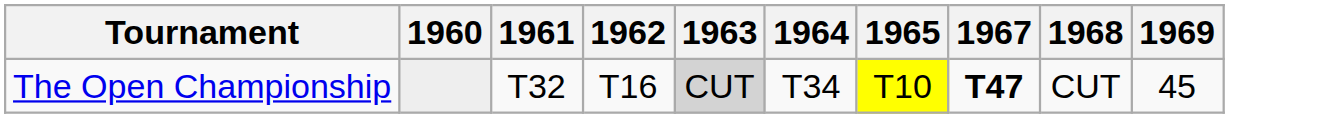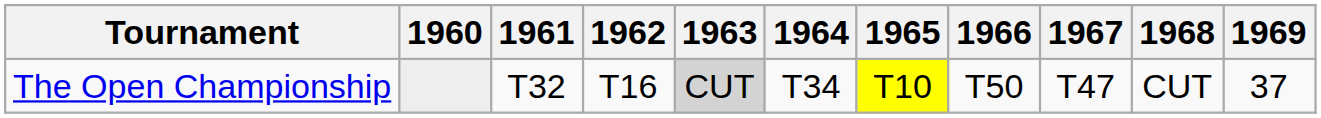 <table class="wikitable" style="font-size:95%;text-align:center;">
 <tr>
 <th>Tournament</th>
 <th>1960</th>
 <th>1961</th>
 <th>1962</th>
 <th>1963</th>
 <th>1964</th>
 <th>1965</th>
+<th>1966</th>
 <th>1967</th>
 <th>1968</th>
 <th>1969</th>
 </tr>
 <tr>
 <td align=left><a href='#'>The Open Championship</a></td>
 <td style="background:#eeeeee;"></td>
 <td>T32</td>
 <td>T16</td>
 <td style="background: lightgrey;">CUT</td>
 <td>T34</td>
 <td style="background:yellow;">T10</td>
-<td><strong>T47</strong></td>
+<td>T50</td>
+<td>T47</td>
 <td>CUT</td>
-<td>45</td>
+<td>37</td>
 </tr>
 </table>
